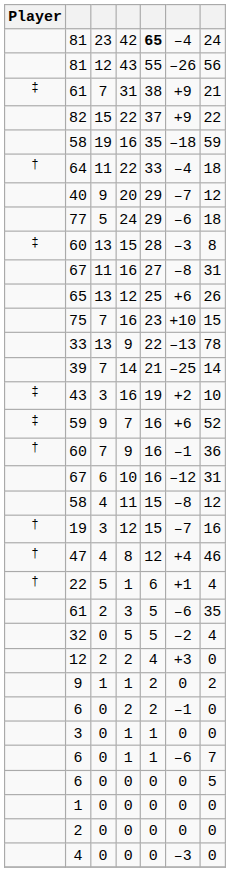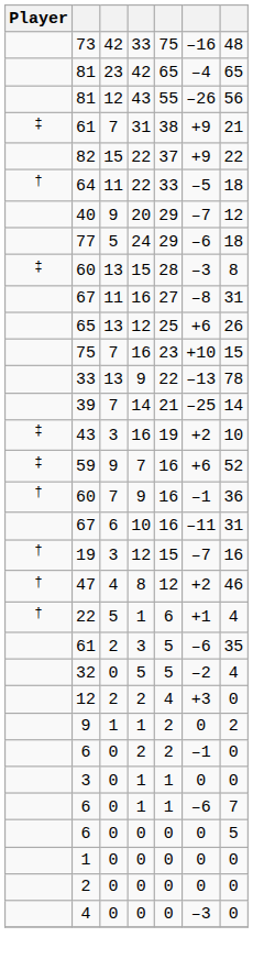 <table class="wikitable sortable" style=text-align:center;">
 <tr>
 <th>Player</th>
 <th></th>
 <th></th>
 <th></th>
 <th></th>
 <th data-sort-type="number"></th>
 <th></th>
 </tr>
 <tr>
 <td></td>
+<td>73</td>
+<td>42</td>
+<td>33</td>
+<td>75</td>
+<td>–16</td>
+<td>48</td>
+</tr>
+<tr>
+<td></td>
 <td>81</td>
 <td>23</td>
 <td>42</td>
-<td><strong>65</strong></td>
+<td>65</td>
 <td>–4</td>
-<td>24</td>
+<td>65</td>
 </tr>
 <tr>
 <td></td>
 <td>81</td>
 <td>12</td>
 <td>43</td>
 <td>55</td>
 <td>–26</td>
 <td>56</td>
 </tr>
 <tr>
 <td><sup>‡</sup></td>
 <td>61</td>
 <td>7</td>
 <td>31</td>
 <td>38</td>
 <td>+9</td>
 <td>21</td>
 </tr>
 <tr>
 <td></td>
 <td>82</td>
 <td>15</td>
 <td>22</td>
 <td>37</td>
 <td>+9</td>
 <td>22</td>
 </tr>
 <tr>
-<td></td>
-<td>58</td>
-<td>19</td>
-<td>16</td>
-<td>35</td>
-<td>–18</td>
-<td>59</td>
-</tr>
-<tr>
 <td><sup>†</sup></td>
 <td>64</td>
 <td>11</td>
 <td>22</td>
 <td>33</td>
-<td>–4</td>
+<td>–5</td>
 <td>18</td>
 </tr>
 <tr>
 <td></td>
 <td>40</td>
 <td>9</td>
 <td>20</td>
 <td>29</td>
 <td>–7</td>
 <td>12</td>
 </tr>
 <tr>
 <td></td>
 <td>77</td>
 <td>5</td>
 <td>24</td>
 <td>29</td>
 <td>–6</td>
 <td>18</td>
 </tr>
 <tr>
 <td><sup>‡</sup></td>
 <td>60</td>
 <td>13</td>
 <td>15</td>
 <td>28</td>
 <td>–3</td>
 <td>8</td>
 </tr>
 <tr>
 <td></td>
 <td>67</td>
 <td>11</td>
 <td>16</td>
 <td>27</td>
 <td>–8</td>
 <td>31</td>
 </tr>
 <tr>
 <td></td>
 <td>65</td>
 <td>13</td>
 <td>12</td>
 <td>25</td>
 <td>+6</td>
 <td>26</td>
 </tr>
 <tr>
 <td></td>
 <td>75</td>
 <td>7</td>
 <td>16</td>
 <td>23</td>
 <td>+10</td>
 <td>15</td>
 </tr>
 <tr>
 <td></td>
 <td>33</td>
 <td>13</td>
 <td>9</td>
 <td>22</td>
 <td>–13</td>
 <td>78</td>
 </tr>
 <tr>
 <td></td>
 <td>39</td>
 <td>7</td>
 <td>14</td>
 <td>21</td>
 <td>–25</td>
 <td>14</td>
 </tr>
 <tr>
 <td><sup>‡</sup></td>
 <td>43</td>
 <td>3</td>
 <td>16</td>
 <td>19</td>
 <td>+2</td>
 <td>10</td>
 </tr>
 <tr>
 <td><sup>‡</sup></td>
 <td>59</td>
 <td>9</td>
 <td>7</td>
 <td>16</td>
 <td>+6</td>
 <td>52</td>
 </tr>
 <tr>
 <td><sup>†</sup></td>
 <td>60</td>
 <td>7</td>
 <td>9</td>
 <td>16</td>
 <td>–1</td>
 <td>36</td>
 </tr>
 <tr>
 <td></td>
 <td>67</td>
 <td>6</td>
 <td>10</td>
 <td>16</td>
-<td>–12</td>
+<td>–11</td>
 <td>31</td>
-</tr>
-<tr>
-<td></td>
-<td>58</td>
-<td>4</td>
-<td>11</td>
-<td>15</td>
-<td>–8</td>
-<td>12</td>
 </tr>
 <tr>
 <td><sup>†</sup></td>
 <td>19</td>
 <td>3</td>
 <td>12</td>
 <td>15</td>
 <td>–7</td>
 <td>16</td>
 </tr>
 <tr>
 <td><sup>†</sup></td>
 <td>47</td>
 <td>4</td>
 <td>8</td>
 <td>12</td>
-<td>+4</td>
+<td>+2</td>
 <td>46</td>
 </tr>
 <tr>
 <td><sup>†</sup></td>
 <td>22</td>
 <td>5</td>
 <td>1</td>
 <td>6</td>
 <td>+1</td>
 <td>4</td>
 </tr>
 <tr>
 <td></td>
 <td>61</td>
 <td>2</td>
 <td>3</td>
 <td>5</td>
 <td>–6</td>
 <td>35</td>
 </tr>
 <tr>
 <td></td>
 <td>32</td>
 <td>0</td>
 <td>5</td>
 <td>5</td>
 <td>–2</td>
 <td>4</td>
 </tr>
 <tr>
 <td></td>
 <td>12</td>
 <td>2</td>
 <td>2</td>
 <td>4</td>
 <td>+3</td>
 <td>0</td>
 </tr>
 <tr>
 <td></td>
 <td>9</td>
 <td>1</td>
 <td>1</td>
 <td>2</td>
 <td>0</td>
 <td>2</td>
 </tr>
 <tr>
 <td></td>
 <td>6</td>
 <td>0</td>
 <td>2</td>
 <td>2</td>
 <td>–1</td>
 <td>0</td>
 </tr>
 <tr>
 <td></td>
 <td>3</td>
 <td>0</td>
 <td>1</td>
 <td>1</td>
 <td>0</td>
 <td>0</td>
 </tr>
 <tr>
 <td></td>
 <td>6</td>
 <td>0</td>
 <td>1</td>
 <td>1</td>
 <td>–6</td>
 <td>7</td>
 </tr>
 <tr>
 <td></td>
 <td>6</td>
 <td>0</td>
 <td>0</td>
 <td>0</td>
 <td>0</td>
 <td>5</td>
 </tr>
 <tr>
 <td></td>
 <td>1</td>
 <td>0</td>
 <td>0</td>
 <td>0</td>
 <td>0</td>
 <td>0</td>
 </tr>
 <tr>
 <td></td>
 <td>2</td>
 <td>0</td>
 <td>0</td>
 <td>0</td>
 <td>0</td>
 <td>0</td>
 </tr>
 <tr>
 <td></td>
 <td>4</td>
 <td>0</td>
 <td>0</td>
 <td>0</td>
 <td>–3</td>
 <td>0</td>
 </tr>
 <tr class="sortbottom">
 </tr>
 </table>
